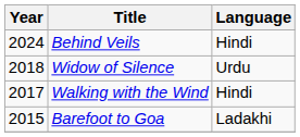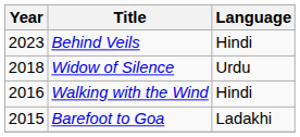 <table class="wikitable">
 <tr>
 <th>Year</th>
 <th>Title</th>
 <th>Language</th>
 </tr>
 <tr>
-<td>2024</td>
+<td>2023</td>
 <td><em><a href='#'>Behind Veils</a></em></td>
 <td>Hindi</td>
 </tr>
 <tr>
 <td>2018</td>
 <td><em><a href='#'>Widow of Silence</a></em></td>
 <td>Urdu</td>
 </tr>
 <tr>
-<td>2017</td>
+<td>2016</td>
 <td><em><a href='#'>Walking with the Wind</a></em></td>
 <td>Hindi</td>
 </tr>
 <tr>
 <td>2015</td>
 <td><em><a href='#'>Barefoot to Goa</a></em></td>
 <td>Ladakhi</td>
 </tr>
 <tr>
 </tr>
 </table>
